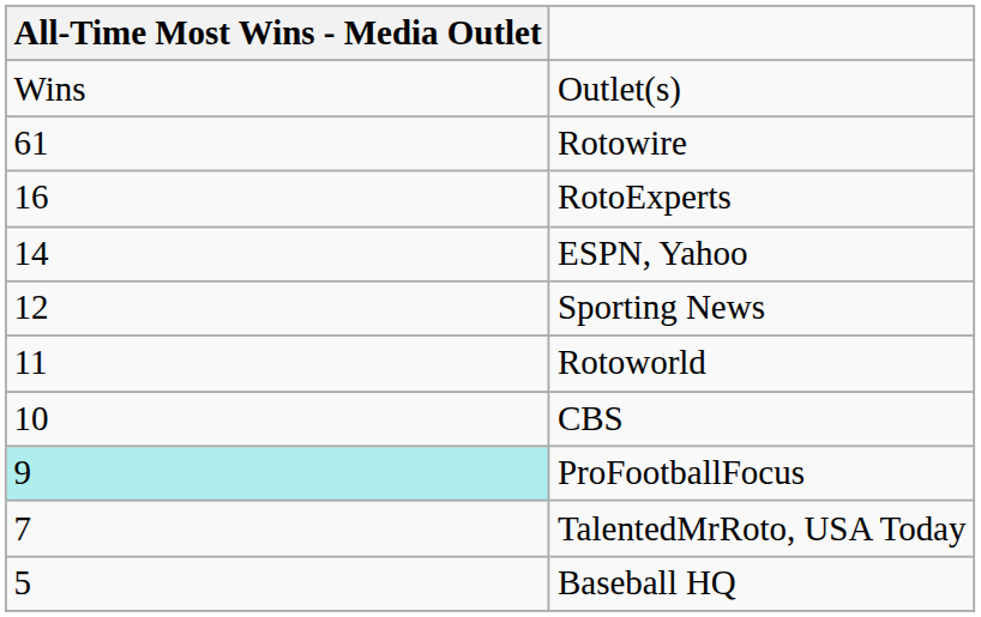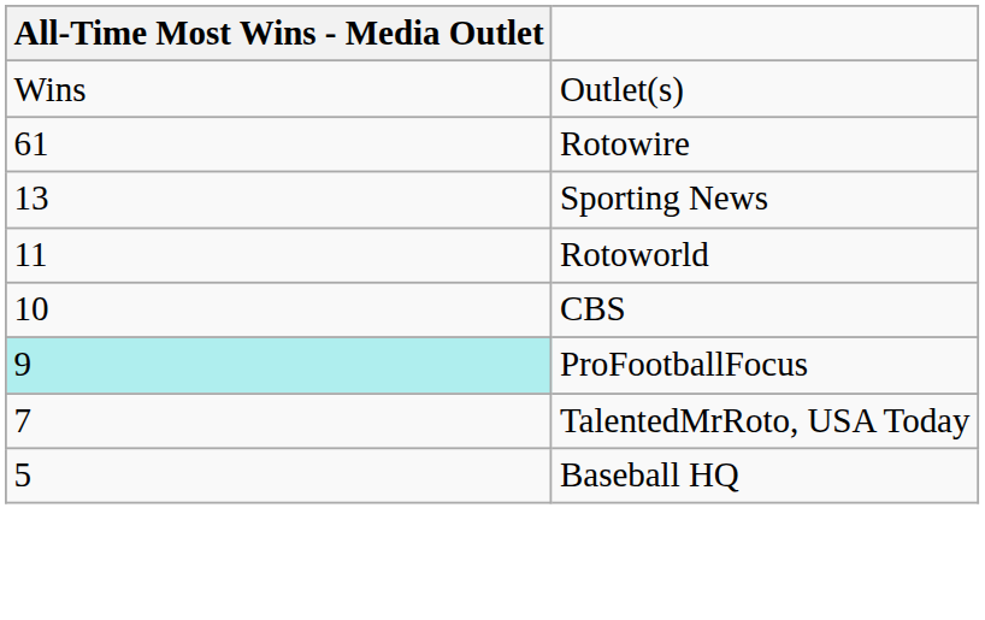 <table class="wikitable collapsible collapsed" border="1">
 <tr>
 <th>All-Time Most Wins - Media Outlet</th>
 </tr>
 <tr>
 <td>Wins</td>
 <td>Outlet(s)</td>
 </tr>
 <tr>
 <td>61</td>
 <td>Rotowire</td>
 </tr>
 <tr>
-<td>16</td>
-<td>RotoExperts</td>
-</tr>
-<tr>
-<td>14</td>
-<td>ESPN, Yahoo</td>
-</tr>
-<tr>
-<td>12</td>
+<td>13</td>
 <td>Sporting News</td>
 </tr>
 <tr>
 <td>11</td>
 <td>Rotoworld</td>
 </tr>
 <tr>
 <td>10</td>
 <td>CBS</td>
 </tr>
 <tr>
 <td style="background: paleturquoise;">9</td>
 <td>ProFootballFocus</td>
 </tr>
 <tr>
 <td>7</td>
 <td>TalentedMrRoto, USA Today</td>
 </tr>
 <tr>
 <td>5</td>
 <td>Baseball HQ</td>
 </tr>
 </table>
